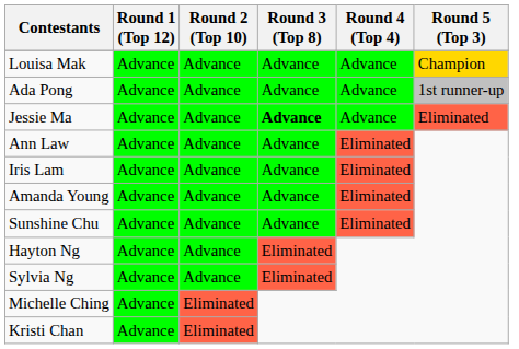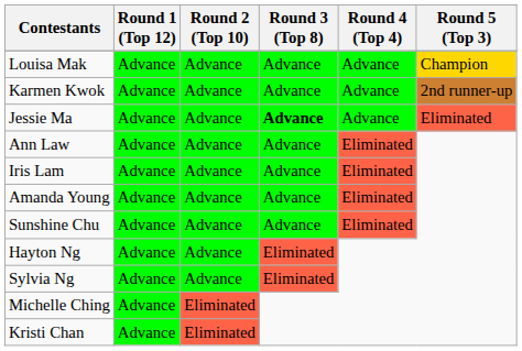 <table class="wikitable" style="font-size: 95%;">
 <tr>
 <th>Contestants</th>
 <th>Round 1 <br>(Top 12)<br></th>
 <th>Round 2<br>(Top 10)<br></th>
 <th>Round 3<br>(Top 8)<br></th>
 <th>Round 4<br>(Top 4)<br></th>
 <th>Round 5<br>(Top 3)<br></th>
 </tr>
 <tr>
 </tr>
 <tr>
 <td>Louisa Mak</td>
 <td bgcolor="lime">Advance</td>
 <td bgcolor="lime">Advance</td>
 <td bgcolor="lime">Advance</td>
 <td bgcolor="lime">Advance</td>
 <td bgcolor="gold">Champion</td>
 </tr>
 <tr>
-<td>Ada Pong</td>
+<td>Karmen Kwok</td>
 <td bgcolor="lime">Advance</td>
 <td bgcolor="lime">Advance</td>
 <td bgcolor="lime">Advance</td>
 <td bgcolor="lime">Advance</td>
-<td bgcolor="silver">1st runner-up</td>
+<td bgcolor="CD7F32">2nd runner-up</td>
 </tr>
 <tr>
 <td>Jessie Ma</td>
 <td bgcolor="lime">Advance</td>
 <td bgcolor="lime">Advance</td>
 <td bgcolor="lime"><strong>Advance</strong></td>
 <td bgcolor="lime">Advance</td>
 <td bgcolor="tomato">Eliminated</td>
 </tr>
 <tr>
 <td>Ann Law</td>
 <td bgcolor="lime">Advance</td>
 <td bgcolor="lime">Advance</td>
 <td bgcolor="lime">Advance</td>
 <td bgcolor="tomato">Eliminated</td>
 </tr>
 <tr>
 <td>Iris Lam</td>
 <td bgcolor="lime">Advance</td>
 <td bgcolor="lime">Advance</td>
 <td bgcolor="lime">Advance</td>
 <td bgcolor="tomato">Eliminated</td>
 </tr>
 <tr>
 <td>Amanda Young</td>
 <td bgcolor="lime">Advance</td>
 <td bgcolor="lime">Advance</td>
 <td bgcolor="lime">Advance</td>
 <td bgcolor="tomato">Eliminated</td>
 </tr>
 <tr>
 <td>Sunshine Chu</td>
 <td bgcolor="lime">Advance</td>
 <td bgcolor="lime">Advance</td>
 <td bgcolor="lime">Advance</td>
 <td bgcolor="tomato">Eliminated</td>
 </tr>
 <tr>
 <td>Hayton Ng</td>
 <td bgcolor="lime">Advance</td>
 <td bgcolor="lime">Advance</td>
 <td bgcolor="tomato">Eliminated</td>
 </tr>
 <tr>
 <td>Sylvia Ng</td>
 <td bgcolor="lime">Advance</td>
 <td bgcolor="lime">Advance</td>
 <td bgcolor="tomato">Eliminated</td>
 </tr>
 <tr>
 <td>Michelle Ching</td>
 <td bgcolor="lime">Advance</td>
 <td bgcolor="tomato">Eliminated</td>
 </tr>
 <tr>
 <td>Kristi Chan</td>
 <td bgcolor="lime">Advance</td>
 <td bgcolor="tomato">Eliminated</td>
 </tr>
 </table>
